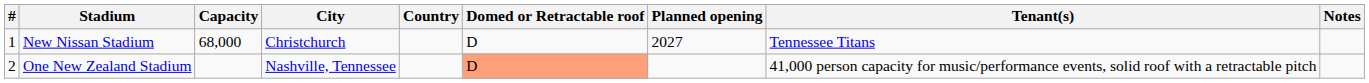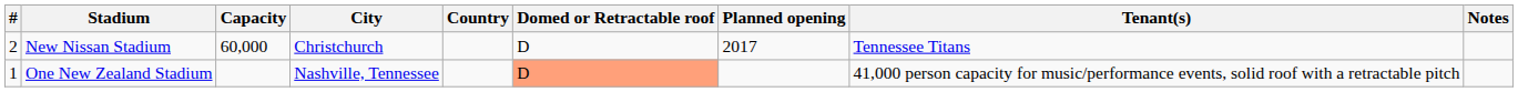 <table class="wikitable sortable">
 <tr>
 <th>#</th>
 <th>Stadium</th>
 <th>Capacity</th>
 <th>City</th>
 <th>Country</th>
 <th>Domed or Retractable roof</th>
 <th>Planned opening</th>
 <th>Tenant(s)</th>
 <th class="unsortable">Notes</th>
 </tr>
 <tr>
-<td>1</td>
+<td>2</td>
 <td><a href='#'>New Nissan Stadium</a></td>
-<td>68,000</td>
+<td>60,000</td>
 <td><a href='#'>Christchurch</a></td>
 <td></td>
 <td>D</td>
-<td>2027</td>
+<td>2017</td>
 <td><a href='#'>Tennessee Titans</a></td>
 <td></td>
 </tr>
 <tr>
-<td>2</td>
+<td>1</td>
 <td><a href='#'>One New Zealand Stadium</a></td>
 <td></td>
 <td><a href='#'>Nashville, Tennessee</a></td>
 <td></td>
 <td style="background: lightsalmon;">D</td>
 <td></td>
 <td>41,000 person capacity for music/performance events, solid roof with a retractable pitch</td>
 </tr>
 </table>
